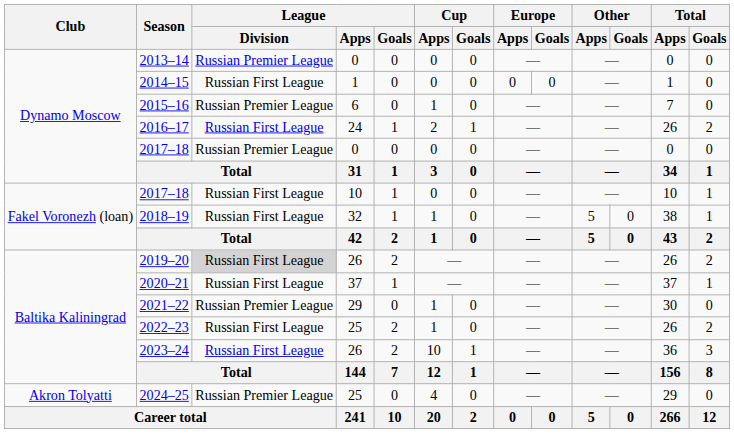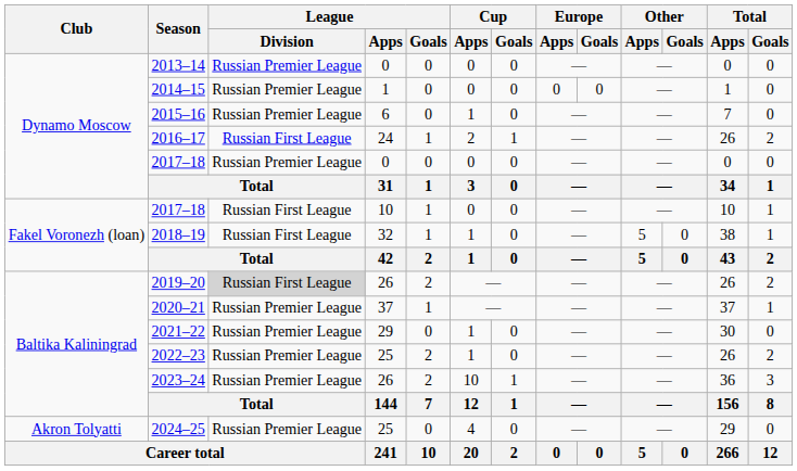 <table class="wikitable" style="text-align: center;">
 <tr>
 <th rowspan="2">Club</th>
 <th rowspan="2">Season</th>
 <th colspan="3">League</th>
 <th colspan="2">Cup</th>
 <th colspan="2">Europe</th>
 <th colspan="2">Other</th>
 <th colspan="2">Total</th>
 </tr>
 <tr>
 <th>Division</th>
 <th>Apps</th>
 <th>Goals</th>
 <th>Apps</th>
 <th>Goals</th>
 <th>Apps</th>
 <th>Goals</th>
 <th>Apps</th>
 <th>Goals</th>
 <th>Apps</th>
 <th>Goals</th>
 </tr>
 <tr>
 <td rowspan=6><a href='#'>Dynamo Moscow</a></td>
 <td><a href='#'>2013–14</a></td>
 <td><a href='#'>Russian Premier League</a></td>
 <td>0</td>
 <td>0</td>
 <td>0</td>
 <td>0</td>
 <td colspan="2">—</td>
 <td colspan="2">—</td>
 <td>0</td>
 <td>0</td>
 </tr>
 <tr>
 <td><a href='#'>2014–15</a></td>
-<td>Russian First League</td>
+<td>Russian Premier League</td>
 <td>1</td>
 <td>0</td>
 <td>0</td>
 <td>0</td>
 <td>0</td>
 <td>0</td>
 <td colspan="2">—</td>
 <td>1</td>
 <td>0</td>
 </tr>
 <tr>
 <td><a href='#'>2015–16</a></td>
 <td>Russian Premier League</td>
 <td>6</td>
 <td>0</td>
 <td>1</td>
 <td>0</td>
 <td colspan="2">—</td>
 <td colspan="2">—</td>
 <td>7</td>
 <td>0</td>
 </tr>
 <tr>
 <td><a href='#'>2016–17</a></td>
 <td><a href='#'>Russian First League</a></td>
 <td>24</td>
 <td>1</td>
 <td>2</td>
 <td>1</td>
 <td colspan="2">—</td>
 <td colspan="2">—</td>
 <td>26</td>
 <td>2</td>
 </tr>
 <tr>
 <td><a href='#'>2017–18</a></td>
 <td>Russian Premier League</td>
 <td>0</td>
 <td>0</td>
 <td>0</td>
 <td>0</td>
 <td colspan="2">—</td>
 <td colspan="2">—</td>
 <td>0</td>
 <td>0</td>
 </tr>
 <tr>
 <th colspan="2">Total</th>
 <th>31</th>
 <th>1</th>
 <th>3</th>
 <th>0</th>
 <th colspan="2">—</th>
 <th colspan="2">—</th>
 <th>34</th>
 <th>1</th>
 </tr>
 <tr>
 <td rowspan=3><a href='#'>Fakel Voronezh</a> (loan)</td>
 <td><a href='#'>2017–18</a></td>
 <td>Russian First League</td>
 <td>10</td>
 <td>1</td>
 <td>0</td>
 <td>0</td>
 <td colspan="2">—</td>
 <td colspan="2">—</td>
 <td>10</td>
 <td>1</td>
 </tr>
 <tr>
 <td><a href='#'>2018–19</a></td>
 <td>Russian First League</td>
 <td>32</td>
 <td>1</td>
 <td>1</td>
 <td>0</td>
 <td colspan="2">—</td>
 <td>5</td>
 <td>0</td>
 <td>38</td>
 <td>1</td>
 </tr>
 <tr>
 <th colspan="2">Total</th>
 <th>42</th>
 <th>2</th>
 <th>1</th>
 <th>0</th>
 <th colspan="2">—</th>
 <th>5</th>
 <th>0</th>
 <th>43</th>
 <th>2</th>
 </tr>
 <tr>
 <td rowspan=6><a href='#'>Baltika Kaliningrad</a></td>
 <td><a href='#'>2019–20</a></td>
 <td style="background: lightgrey;">Russian First League</td>
 <td>26</td>
 <td>2</td>
 <td colspan="2">—</td>
 <td colspan="2">—</td>
 <td colspan="2">—</td>
 <td>26</td>
 <td>2</td>
 </tr>
 <tr>
 <td><a href='#'>2020–21</a></td>
-<td>Russian First League</td>
+<td>Russian Premier League</td>
 <td>37</td>
 <td>1</td>
 <td colspan="2">—</td>
 <td colspan="2">—</td>
 <td colspan="2">—</td>
 <td>37</td>
 <td>1</td>
 </tr>
 <tr>
 <td><a href='#'>2021–22</a></td>
 <td>Russian Premier League</td>
 <td>29</td>
 <td>0</td>
 <td>1</td>
 <td>0</td>
 <td colspan="2">—</td>
 <td colspan="2">—</td>
 <td>30</td>
 <td>0</td>
 </tr>
 <tr>
 <td><a href='#'>2022–23</a></td>
-<td>Russian First League</td>
+<td>Russian Premier League</td>
 <td>25</td>
 <td>2</td>
 <td>1</td>
 <td>0</td>
 <td colspan="2">—</td>
 <td colspan="2">—</td>
 <td>26</td>
 <td>2</td>
 </tr>
 <tr>
 <td><a href='#'>2023–24</a></td>
-<td><a href='#'>Russian First League</a></td>
+<td>Russian Premier League</td>
 <td>26</td>
 <td>2</td>
 <td>10</td>
 <td>1</td>
 <td colspan="2">—</td>
 <td colspan="2">—</td>
 <td>36</td>
 <td>3</td>
 </tr>
 <tr>
 <th colspan="2">Total</th>
 <th>144</th>
 <th>7</th>
 <th>12</th>
 <th>1</th>
 <th colspan="2">—</th>
 <th colspan="2">—</th>
 <th>156</th>
 <th>8</th>
 </tr>
 <tr>
 <td><a href='#'>Akron Tolyatti</a></td>
 <td><a href='#'>2024–25</a></td>
 <td>Russian Premier League</td>
 <td>25</td>
 <td>0</td>
 <td>4</td>
 <td>0</td>
 <td colspan="2">—</td>
 <td colspan="2">—</td>
 <td>29</td>
 <td>0</td>
 </tr>
 <tr>
 <th colspan="3">Career total</th>
 <th>241</th>
 <th>10</th>
 <th>20</th>
 <th>2</th>
 <th>0</th>
 <th>0</th>
 <th>5</th>
 <th>0</th>
 <th>266</th>
 <th>12</th>
 </tr>
 </table>
